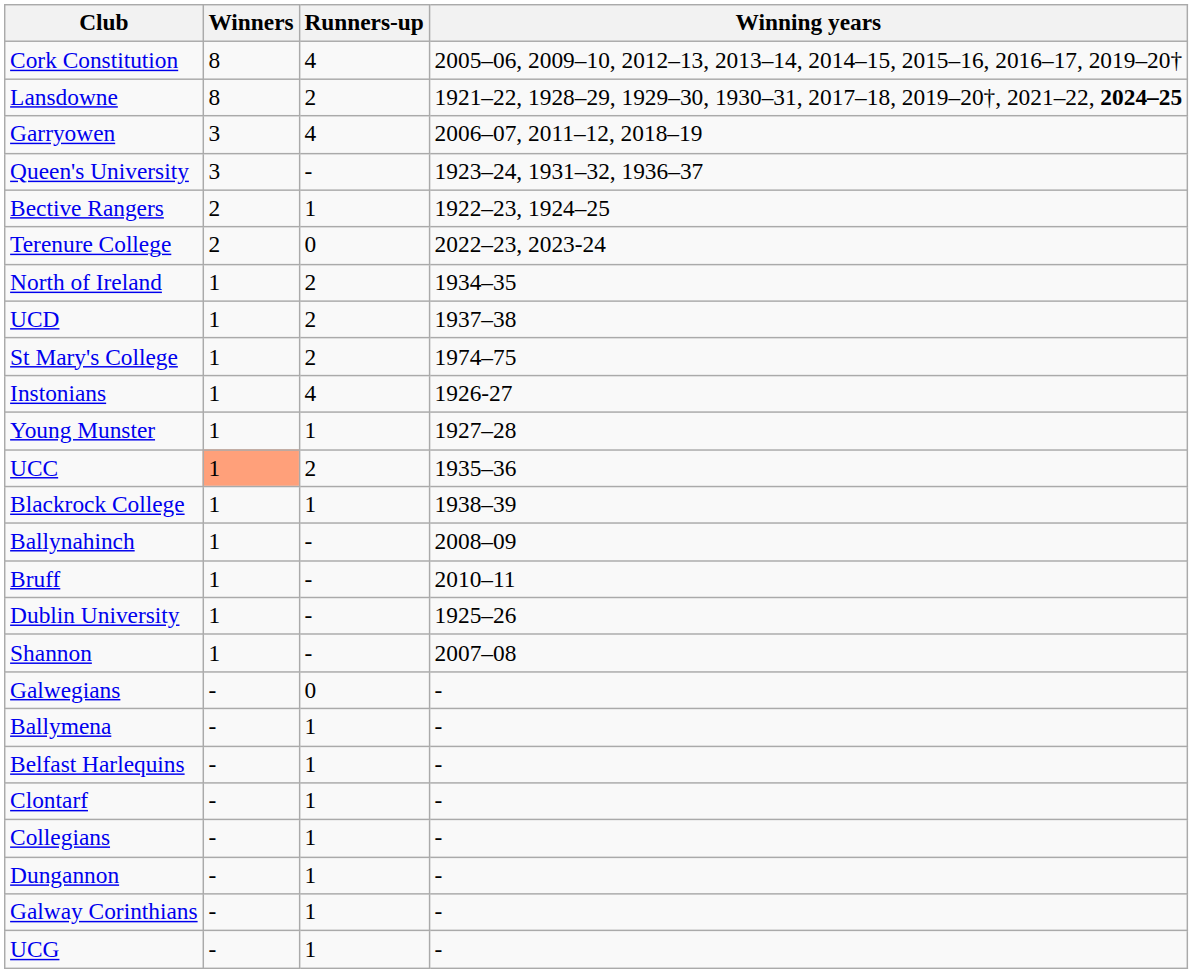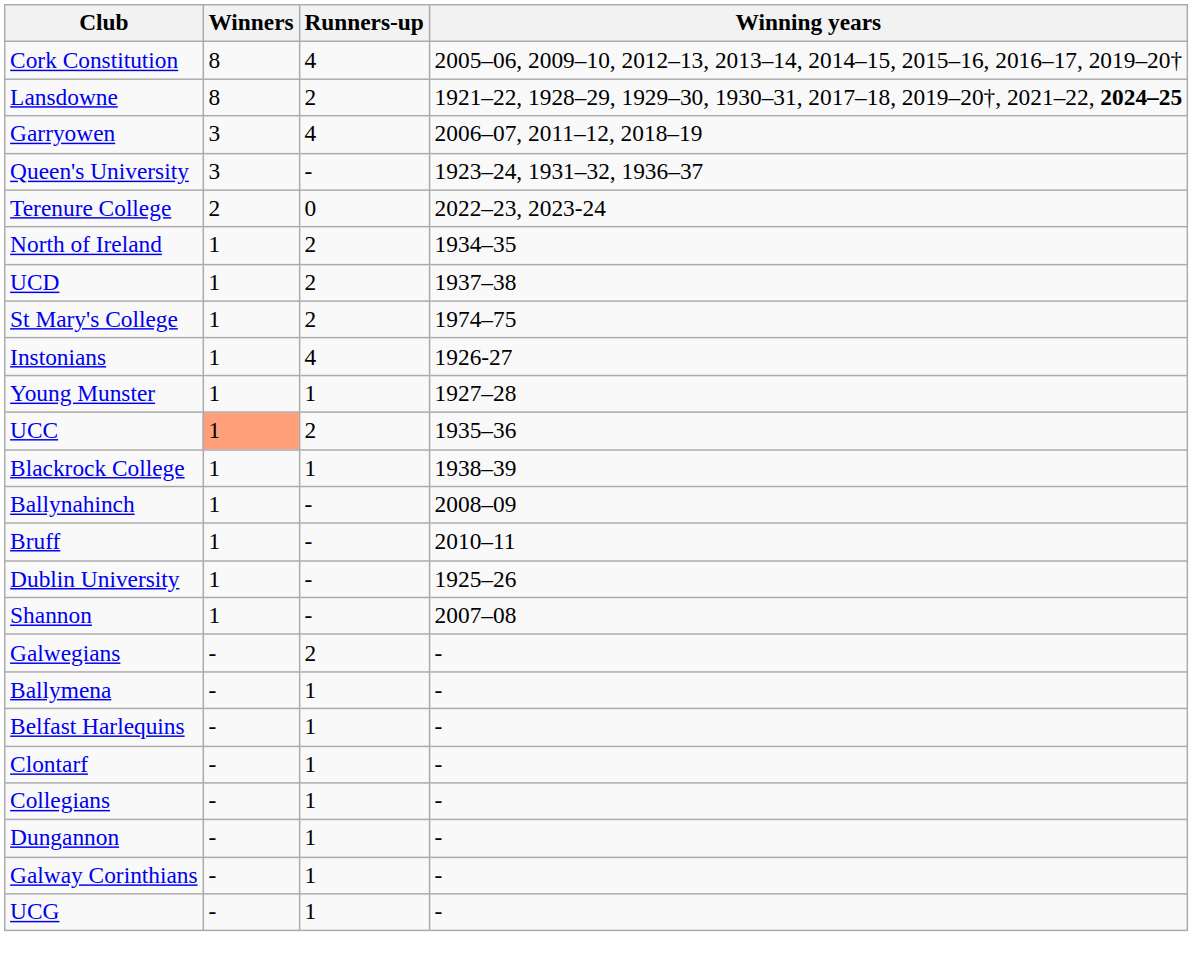 <table class="wikitable">
 <tr>
 <th>Club</th>
 <th>Winners</th>
 <th>Runners-up</th>
 <th>Winning years</th>
 </tr>
 <tr>
 <td><a href='#'>Cork Constitution</a></td>
 <td>8</td>
 <td>4</td>
 <td>2005–06, 2009–10, 2012–13, 2013–14, 2014–15, 2015–16, 2016–17, 2019–20†</td>
 </tr>
 <tr>
 <td><a href='#'>Lansdowne</a></td>
 <td>8</td>
 <td>2</td>
 <td>1921–22, 1928–29, 1929–30, 1930–31, 2017–18, 2019–20†, 2021–22, <strong>2024–25</strong></td>
 </tr>
 <tr>
 <td><a href='#'>Garryowen</a></td>
 <td>3</td>
 <td>4</td>
 <td>2006–07, 2011–12, 2018–19</td>
 </tr>
 <tr>
 <td><a href='#'>Queen's University</a></td>
 <td>3</td>
 <td>-</td>
 <td>1923–24, 1931–32, 1936–37</td>
-</tr>
-<tr>
-<td><a href='#'>Bective Rangers</a></td>
-<td>2</td>
-<td>1</td>
-<td>1922–23, 1924–25</td>
 </tr>
 <tr>
 <td><a href='#'>Terenure College</a></td>
 <td>2</td>
 <td>0</td>
 <td>2022–23, 2023-24</td>
 </tr>
 <tr>
 <td><a href='#'>North of Ireland</a></td>
 <td>1</td>
 <td>2</td>
 <td>1934–35</td>
 </tr>
 <tr>
 <td><a href='#'>UCD</a></td>
 <td>1</td>
 <td>2</td>
 <td>1937–38</td>
 </tr>
 <tr>
 <td><a href='#'>St Mary's College</a></td>
 <td>1</td>
 <td>2</td>
 <td>1974–75</td>
 </tr>
 <tr>
 <td><a href='#'>Instonians</a></td>
 <td>1</td>
 <td>4</td>
 <td>1926-27</td>
 </tr>
 <tr>
 <td><a href='#'>Young Munster</a></td>
 <td>1</td>
 <td>1</td>
 <td>1927–28</td>
 </tr>
 <tr>
 <td><a href='#'>UCC</a></td>
 <td style="background: lightsalmon;">1</td>
 <td>2</td>
 <td>1935–36</td>
 </tr>
 <tr>
 <td><a href='#'>Blackrock College</a></td>
 <td>1</td>
 <td>1</td>
 <td>1938–39</td>
 </tr>
 <tr>
 <td><a href='#'>Ballynahinch</a></td>
 <td>1</td>
 <td>-</td>
 <td>2008–09</td>
 </tr>
 <tr>
 <td><a href='#'>Bruff</a></td>
 <td>1</td>
 <td>-</td>
 <td>2010–11</td>
 </tr>
 <tr>
 <td><a href='#'>Dublin University</a></td>
 <td>1</td>
 <td>-</td>
 <td>1925–26</td>
 </tr>
 <tr>
 <td><a href='#'>Shannon</a></td>
 <td>1</td>
 <td>-</td>
 <td>2007–08</td>
 </tr>
 <tr>
 <td><a href='#'>Galwegians</a></td>
 <td>-</td>
-<td>0</td>
+<td>2</td>
 <td>-</td>
 </tr>
 <tr>
 <td><a href='#'>Ballymena</a></td>
 <td>-</td>
 <td>1</td>
 <td>-</td>
 </tr>
 <tr>
 <td><a href='#'>Belfast Harlequins</a></td>
 <td>-</td>
 <td>1</td>
 <td>-</td>
 </tr>
 <tr>
 <td><a href='#'>Clontarf</a></td>
 <td>-</td>
 <td>1</td>
 <td>-</td>
 </tr>
 <tr>
 <td><a href='#'>Collegians</a></td>
 <td>-</td>
 <td>1</td>
 <td>-</td>
 </tr>
 <tr>
 <td><a href='#'>Dungannon</a></td>
 <td>-</td>
 <td>1</td>
 <td>-</td>
 </tr>
 <tr>
 <td><a href='#'>Galway Corinthians</a></td>
 <td>-</td>
 <td>1</td>
 <td>-</td>
 </tr>
 <tr>
 <td><a href='#'>UCG</a></td>
 <td>-</td>
 <td>1</td>
 <td>-</td>
 </tr>
 </table>
